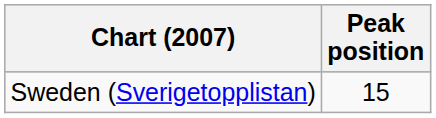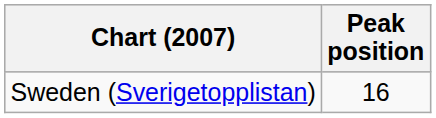 <table class="wikitable">
 <tr>
 <th>Chart (2007)</th>
 <th>Peak<br>position</th>
 </tr>
 <tr>
 <td>Sweden (<a href='#'>Sverigetopplistan</a>)</td>
-<td align="center">15</td>
+<td align="center">16</td>
 </tr>
 </table>
